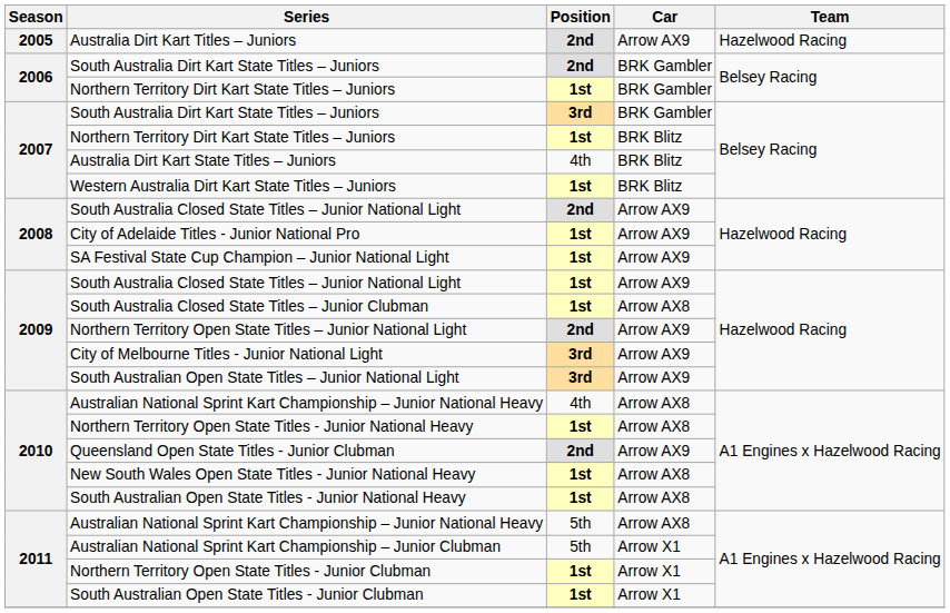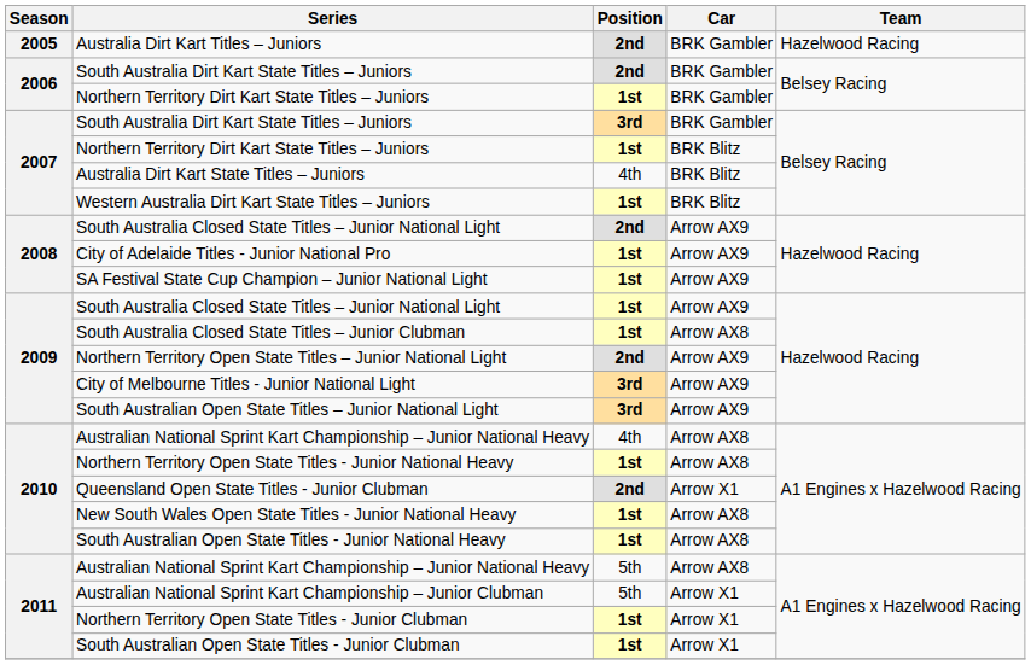 <table class="wikitable" style="font-size: 85%;">
 <tr>
 <th>Season</th>
 <th>Series</th>
 <th>Position</th>
 <th>Car</th>
 <th>Team</th>
 </tr>
 <tr>
 <th>2005</th>
 <td>Australia Dirt Kart Titles – Juniors</td>
 <td align="center" style= "background: #dfdfdf"><strong>2nd</strong></td>
-<td>Arrow AX9</td>
+<td>BRK Gambler</td>
 <td>Hazelwood Racing</td>
 </tr>
 <tr>
 <th rowspan=2>2006</th>
 <td>South Australia Dirt Kart State Titles – Juniors</td>
 <td align="center" style= "background: #dfdfdf"><strong>2nd</strong></td>
 <td>BRK Gambler</td>
 <td rowspan=2>Belsey Racing</td>
 </tr>
 <tr>
 <td>Northern Territory Dirt Kart State Titles – Juniors</td>
 <td align="center" style="background: #ffffbf"><strong>1st</strong></td>
 <td>BRK Gambler</td>
 </tr>
 <tr>
 <th rowspan=4>2007</th>
 <td>South Australia Dirt Kart State Titles – Juniors</td>
 <td align="center" style="background: #ffdf9f"><strong>3rd</strong></td>
 <td>BRK Gambler</td>
 <td rowspan=4>Belsey Racing</td>
 </tr>
 <tr>
 <td>Northern Territory Dirt Kart State Titles – Juniors</td>
 <td align="center" style="background: #ffffbf"><strong>1st</strong></td>
 <td>BRK Blitz</td>
 </tr>
 <tr>
 <td>Australia Dirt Kart State Titles – Juniors</td>
 <td align="center">4th</td>
 <td>BRK Blitz</td>
 </tr>
 <tr>
 <td>Western Australia Dirt Kart State Titles – Juniors</td>
 <td align="center" style="background: #ffffbf"><strong>1st</strong></td>
 <td>BRK Blitz</td>
 </tr>
 <tr>
 <th rowspan=3>2008</th>
 <td>South Australia Closed State Titles – Junior National Light</td>
 <td align="center" style= "background: #dfdfdf"><strong>2nd</strong></td>
 <td>Arrow AX9</td>
 <td rowspan=3>Hazelwood Racing</td>
 </tr>
 <tr>
 <td>City of Adelaide Titles - Junior National Pro</td>
 <td align="center" style="background: #ffffbf"><strong>1st</strong></td>
 <td>Arrow AX9</td>
 </tr>
 <tr>
 <td>SA Festival State Cup Champion – Junior National Light</td>
 <td align="center" style="background: #ffffbf"><strong>1st</strong></td>
 <td>Arrow AX9</td>
 </tr>
 <tr>
 <th rowspan=5>2009</th>
 <td>South Australia Closed State Titles – Junior National Light</td>
 <td align="center" style="background: #ffffbf"><strong>1st</strong></td>
 <td>Arrow AX9</td>
 <td rowspan=5>Hazelwood Racing</td>
 </tr>
 <tr>
 <td>South Australia Closed State Titles – Junior Clubman</td>
 <td align="center" style="background: #ffffbf"><strong>1st</strong></td>
 <td>Arrow AX8</td>
 </tr>
 <tr>
 <td>Northern Territory Open State Titles – Junior National Light</td>
 <td align="center" style= "background: #dfdfdf"><strong>2nd</strong></td>
 <td>Arrow AX9</td>
 </tr>
 <tr>
 <td>City of Melbourne Titles - Junior National Light</td>
 <td align="center" style="background: #ffdf9f"><strong>3rd</strong></td>
 <td>Arrow AX9</td>
 </tr>
 <tr>
 <td>South Australian Open State Titles – Junior National Light</td>
 <td align="center" style="background: #ffdf9f"><strong>3rd</strong></td>
 <td>Arrow AX9</td>
 </tr>
 <tr>
 <th rowspan=5>2010</th>
 <td>Australian National Sprint Kart Championship – Junior National Heavy</td>
 <td align="center">4th</td>
 <td>Arrow AX8</td>
 <td rowspan=5>A1 Engines x Hazelwood Racing</td>
 </tr>
 <tr>
 <td>Northern Territory Open State Titles - Junior National Heavy</td>
 <td align="center" style="background: #ffffbf"><strong>1st</strong></td>
 <td>Arrow AX8</td>
 </tr>
 <tr>
 <td>Queensland Open State Titles - Junior Clubman</td>
 <td align="center" style= "background: #dfdfdf"><strong>2nd</strong></td>
-<td>Arrow AX9</td>
+<td>Arrow X1</td>
 </tr>
 <tr>
 <td>New South Wales Open State Titles - Junior National Heavy</td>
 <td align="center" style="background: #ffffbf"><strong>1st</strong></td>
 <td>Arrow AX8</td>
 </tr>
 <tr>
 <td>South Australian Open State Titles - Junior National Heavy</td>
 <td align="center" style="background: #ffffbf"><strong>1st</strong></td>
 <td>Arrow AX8</td>
 </tr>
 <tr>
 <th rowspan=4>2011</th>
 <td>Australian National Sprint Kart Championship – Junior National Heavy</td>
 <td align="center">5th</td>
 <td>Arrow AX8</td>
 <td rowspan=4>A1 Engines x Hazelwood Racing</td>
 </tr>
 <tr>
 <td>Australian National Sprint Kart Championship – Junior Clubman</td>
 <td align="center">5th</td>
 <td>Arrow X1</td>
 </tr>
 <tr>
 <td>Northern Territory Open State Titles - Junior Clubman</td>
 <td align="center" style="background: #ffffbf"><strong>1st</strong></td>
 <td>Arrow X1</td>
 </tr>
 <tr>
 <td>South Australian Open State Titles - Junior Clubman</td>
 <td align="center" style="background: #ffffbf"><strong>1st</strong></td>
 <td>Arrow X1</td>
 </tr>
 <tr>
 </tr>
 </table>
